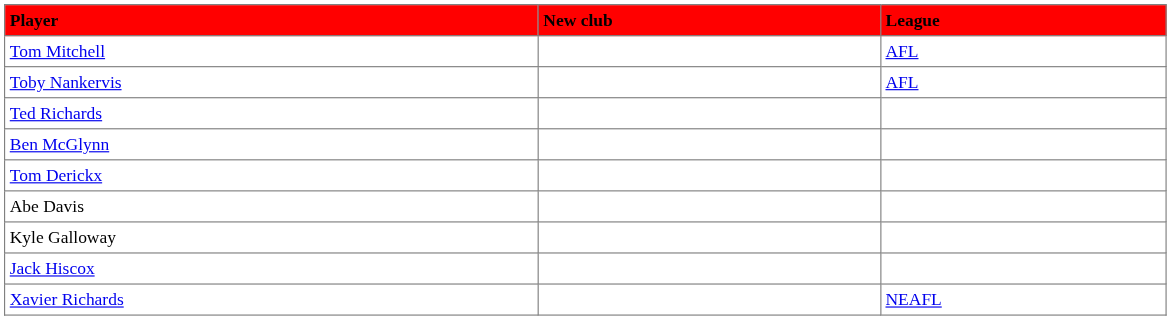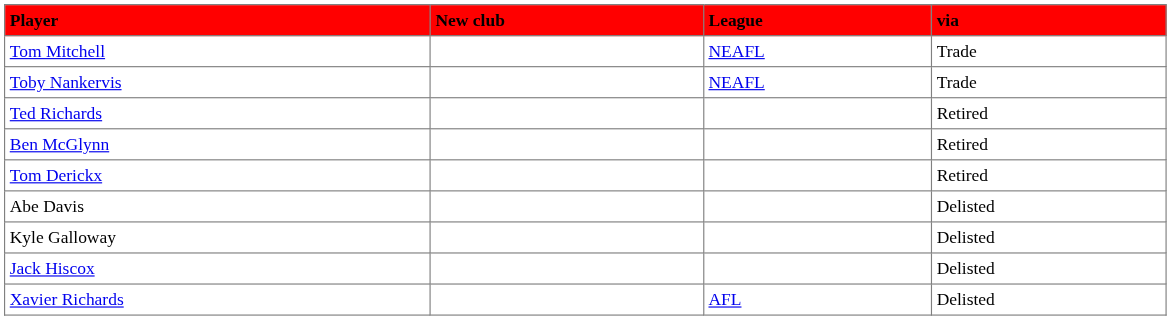 <table border="1" cellpadding="4" cellspacing="0"  style="text-align:left; font-size:95%; border-collapse:collapse; width:80%;">
 <tr style="background:#FF0000;">
 <th><span>Player</span></th>
 <th><span>New club</span></th>
 <th><span>League</span></th>
+<th><span>via</span></th>
 </tr>
 <tr>
 <td> <a href='#'>Tom Mitchell</a></td>
 <td></td>
-<td><a href='#'>AFL</a></td>
+<td><a href='#'>NEAFL</a></td>
+<td>Trade</td>
 </tr>
 <tr>
 <td> <a href='#'>Toby Nankervis</a></td>
 <td></td>
-<td><a href='#'>AFL</a></td>
+<td><a href='#'>NEAFL</a></td>
+<td>Trade</td>
 </tr>
 <tr>
 <td> <a href='#'>Ted Richards</a></td>
 <td></td>
 <td></td>
+<td>Retired</td>
 </tr>
 <tr>
 <td> <a href='#'>Ben McGlynn</a></td>
 <td></td>
 <td></td>
+<td>Retired</td>
 </tr>
 <tr>
 <td> <a href='#'>Tom Derickx</a></td>
 <td></td>
 <td></td>
+<td>Retired</td>
 </tr>
 <tr>
 <td> Abe Davis</td>
 <td></td>
 <td></td>
+<td>Delisted</td>
 </tr>
 <tr>
 <td> Kyle Galloway</td>
 <td></td>
 <td></td>
+<td>Delisted</td>
 </tr>
 <tr>
 <td> <a href='#'>Jack Hiscox</a></td>
 <td></td>
 <td></td>
+<td>Delisted</td>
 </tr>
 <tr>
 <td> <a href='#'>Xavier Richards</a></td>
 <td></td>
-<td><a href='#'>NEAFL</a></td>
+<td><a href='#'>AFL</a></td>
+<td>Delisted</td>
 </tr>
 </table>
